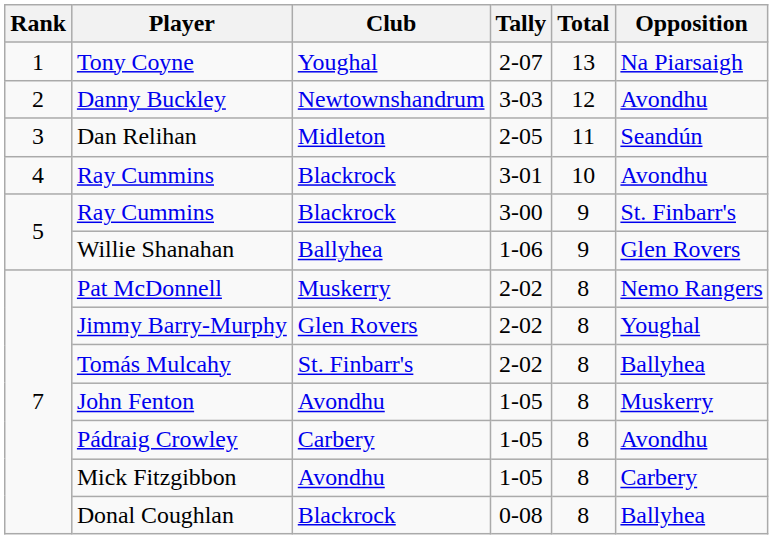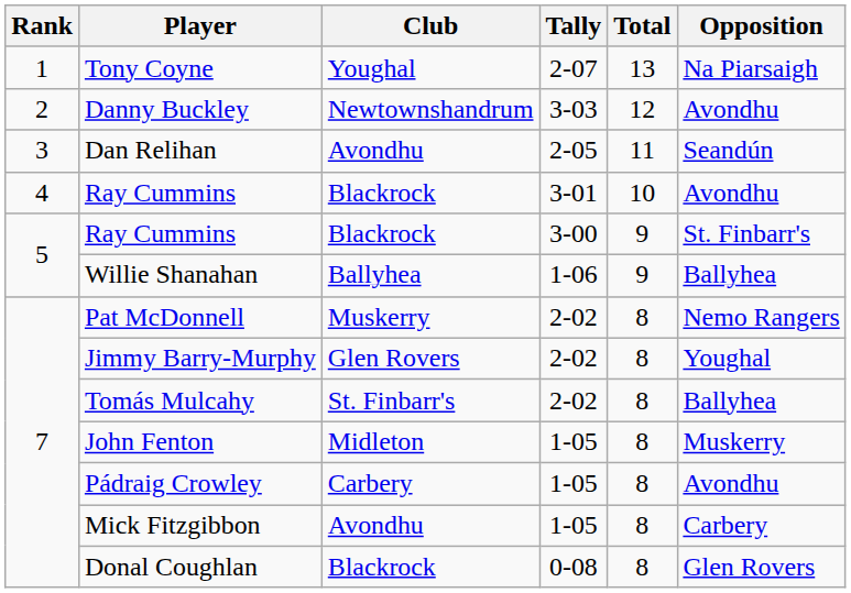 <table class="wikitable">
 <tr>
 <th>Rank</th>
 <th>Player</th>
 <th>Club</th>
 <th>Tally</th>
 <th>Total</th>
 <th>Opposition</th>
 </tr>
 <tr>
 <td rowspan="1" style="text-align:center;">1</td>
 <td><a href='#'>Tony Coyne</a></td>
 <td><a href='#'>Youghal</a></td>
 <td align=center>2-07</td>
 <td align=center>13</td>
 <td><a href='#'>Na Piarsaigh</a></td>
 </tr>
 <tr>
 <td rowspan="1" style="text-align:center;">2</td>
 <td><a href='#'>Danny Buckley</a></td>
 <td><a href='#'>Newtownshandrum</a></td>
 <td align=center>3-03</td>
 <td align=center>12</td>
 <td><a href='#'>Avondhu</a></td>
 </tr>
 <tr>
 <td rowspan="1" style="text-align:center;">3</td>
 <td>Dan Relihan</td>
-<td><a href='#'>Midleton</a></td>
+<td><a href='#'>Avondhu</a></td>
 <td align=center>2-05</td>
 <td align=center>11</td>
 <td><a href='#'>Seandún</a></td>
 </tr>
 <tr>
 <td rowspan="1" style="text-align:center;">4</td>
 <td><a href='#'>Ray Cummins</a></td>
 <td><a href='#'>Blackrock</a></td>
 <td align=center>3-01</td>
 <td align=center>10</td>
 <td><a href='#'>Avondhu</a></td>
 </tr>
 <tr>
 <td rowspan="2" style="text-align:center;">5</td>
 <td><a href='#'>Ray Cummins</a></td>
 <td><a href='#'>Blackrock</a></td>
 <td align=center>3-00</td>
 <td align=center>9</td>
 <td><a href='#'>St. Finbarr's</a></td>
 </tr>
 <tr>
 <td>Willie Shanahan</td>
 <td><a href='#'>Ballyhea</a></td>
 <td align=center>1-06</td>
 <td align=center>9</td>
-<td><a href='#'>Glen Rovers</a></td>
+<td><a href='#'>Ballyhea</a></td>
 </tr>
 <tr>
 <td rowspan="7" style="text-align:center;">7</td>
 <td><a href='#'>Pat McDonnell</a></td>
 <td><a href='#'>Muskerry</a></td>
 <td align=center>2-02</td>
 <td align=center>8</td>
 <td><a href='#'>Nemo Rangers</a></td>
 </tr>
 <tr>
 <td><a href='#'>Jimmy Barry-Murphy</a></td>
 <td><a href='#'>Glen Rovers</a></td>
 <td align=center>2-02</td>
 <td align=center>8</td>
 <td><a href='#'>Youghal</a></td>
 </tr>
 <tr>
 <td><a href='#'>Tomás Mulcahy</a></td>
 <td><a href='#'>St. Finbarr's</a></td>
 <td align=center>2-02</td>
 <td align=center>8</td>
 <td><a href='#'>Ballyhea</a></td>
 </tr>
 <tr>
 <td><a href='#'>John Fenton</a></td>
-<td><a href='#'>Avondhu</a></td>
+<td><a href='#'>Midleton</a></td>
 <td align=center>1-05</td>
 <td align=center>8</td>
 <td><a href='#'>Muskerry</a></td>
 </tr>
 <tr>
 <td><a href='#'>Pádraig Crowley</a></td>
 <td><a href='#'>Carbery</a></td>
 <td align=center>1-05</td>
 <td align=center>8</td>
 <td><a href='#'>Avondhu</a></td>
 </tr>
 <tr>
 <td>Mick Fitzgibbon</td>
 <td><a href='#'>Avondhu</a></td>
 <td align=center>1-05</td>
 <td align=center>8</td>
 <td><a href='#'>Carbery</a></td>
 </tr>
 <tr>
 <td>Donal Coughlan</td>
 <td><a href='#'>Blackrock</a></td>
 <td align=center>0-08</td>
 <td align=center>8</td>
-<td><a href='#'>Ballyhea</a></td>
+<td><a href='#'>Glen Rovers</a></td>
 </tr>
 </table>
